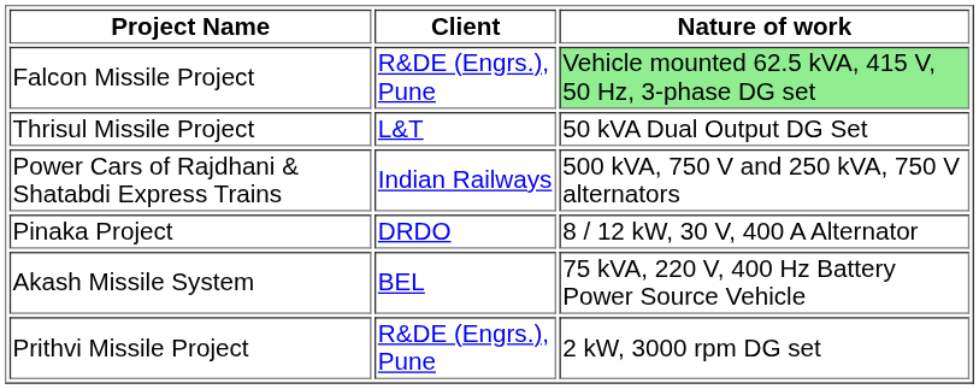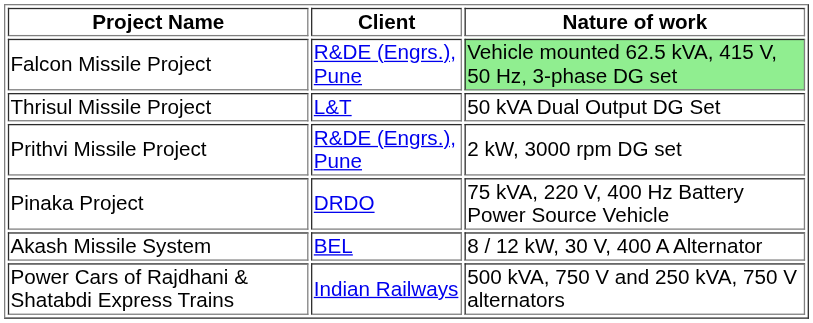 <table border="1">
 <tr>
 <th>Project Name</th>
 <th>Client</th>
 <th>Nature of work</th>
 </tr>
 <tr>
 <td>Falcon Missile Project</td>
 <td><a href='#'>R&DE (Engrs.), Pune</a></td>
 <td style="background: lightgreen;">Vehicle mounted 62.5 kVA, 415 V, 50 Hz, 3-phase DG set</td>
 </tr>
 <tr>
 <td>Thrisul Missile Project</td>
 <td><a href='#'>L&T</a></td>
 <td>50 kVA Dual Output DG Set</td>
 </tr>
 <tr>
+<td>Prithvi Missile Project</td>
+<td><a href='#'>R&DE (Engrs.), Pune</a></td>
+<td>2 kW, 3000 rpm DG set</td>
+</tr>
+<tr>
+<td>Pinaka Project</td>
+<td><a href='#'>DRDO</a></td>
+<td>75 kVA, 220 V, 400 Hz Battery Power Source Vehicle</td>
+</tr>
+<tr>
+<td>Akash Missile System</td>
+<td><a href='#'>BEL</a></td>
+<td>8 / 12 kW, 30 V, 400 A Alternator</td>
+</tr>
+<tr>
 <td>Power Cars of Rajdhani & Shatabdi Express Trains</td>
 <td><a href='#'>Indian Railways</a></td>
 <td>500 kVA, 750 V and 250 kVA, 750 V alternators</td>
 </tr>
-<tr>
-<td>Pinaka Project</td>
-<td><a href='#'>DRDO</a></td>
-<td>8 / 12 kW, 30 V, 400 A Alternator</td>
-</tr>
-<tr>
-<td>Akash Missile System</td>
-<td><a href='#'>BEL</a></td>
-<td>75 kVA, 220 V, 400 Hz Battery Power Source Vehicle</td>
-</tr>
-<tr>
-<td>Prithvi Missile Project</td>
-<td><a href='#'>R&DE (Engrs.), Pune</a></td>
-<td>2 kW, 3000 rpm DG set</td>
-</tr>
 </table>
